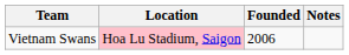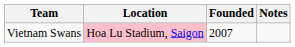 <table class="wikitable">
 <tr>
 <th>Team</th>
 <th>Location</th>
 <th>Founded</th>
 <th>Notes</th>
 </tr>
 <tr>
 <td>Vietnam Swans</td>
 <td style="background: pink;">Hoa Lu Stadium, <a href='#'>Saigon</a></td>
-<td>2006</td>
+<td>2007</td>
 <td></td>
 </tr>
 </table>
